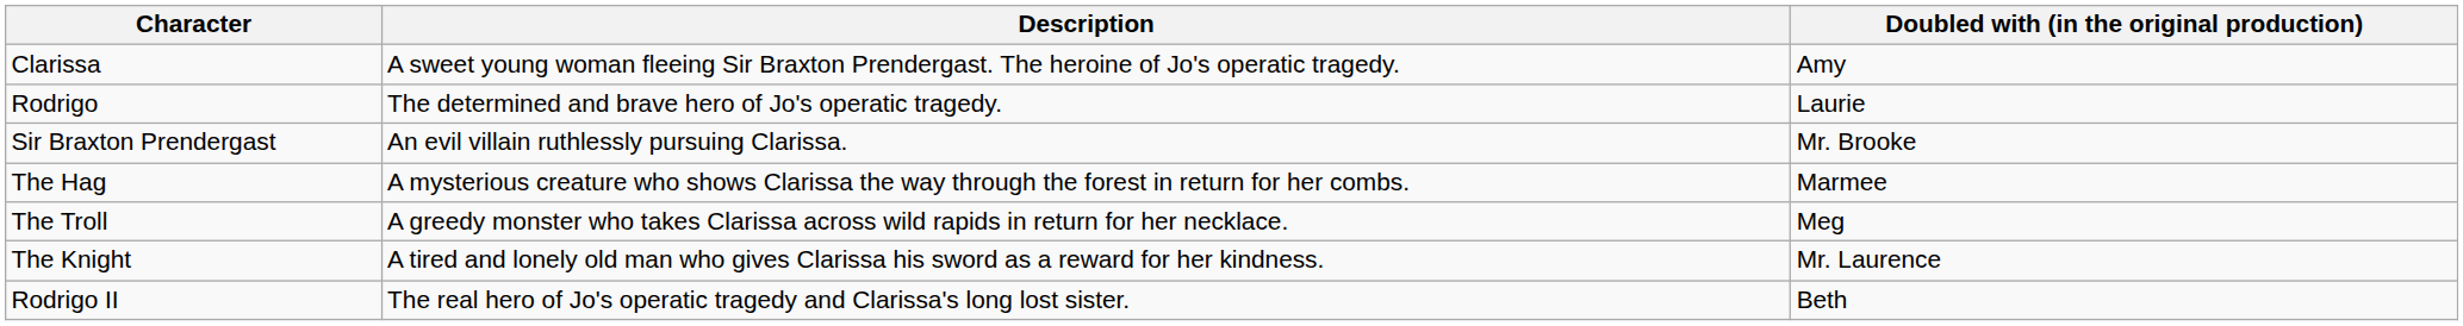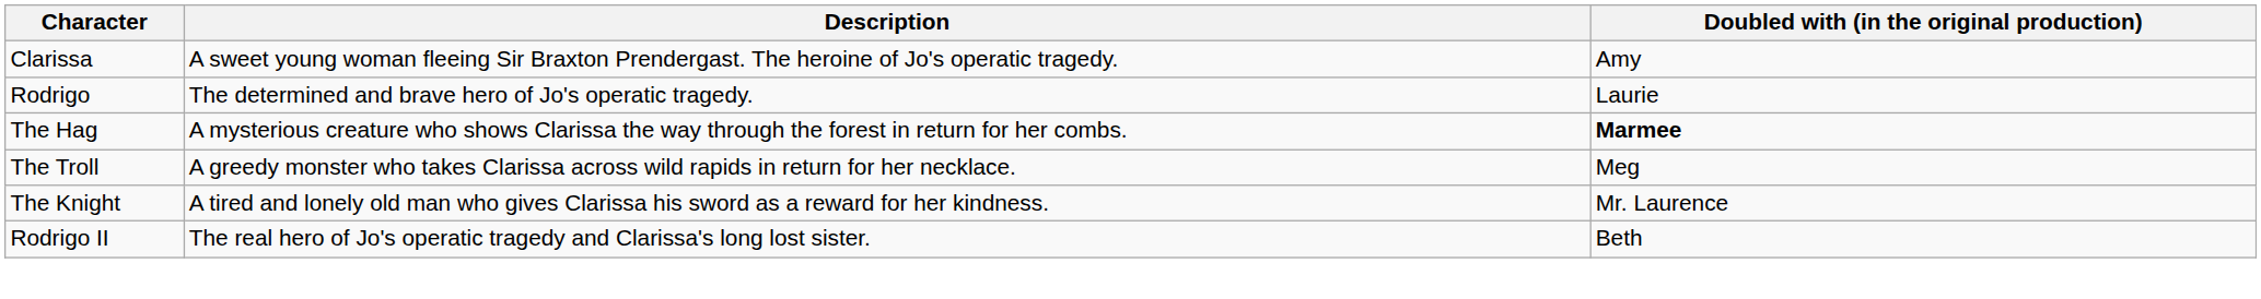 <table class= "wikitable" style="width:100%">
 <tr>
 <th>Character</th>
 <th>Description</th>
 <th>Doubled with (in the original production)</th>
 </tr>
 <tr>
 <td>Clarissa</td>
 <td>A sweet young woman fleeing Sir Braxton Prendergast. The heroine of Jo's operatic tragedy.</td>
 <td>Amy</td>
 </tr>
 <tr>
 <td>Rodrigo</td>
 <td>The determined and brave hero of Jo's operatic tragedy.</td>
 <td>Laurie</td>
 </tr>
 <tr>
-<td>Sir Braxton Prendergast</td>
-<td>An evil villain ruthlessly pursuing Clarissa.</td>
-<td>Mr. Brooke</td>
-</tr>
-<tr>
 <td>The Hag</td>
 <td>A mysterious creature who shows Clarissa the way through the forest in return for her combs.</td>
-<td>Marmee</td>
+<td><strong>Marmee</strong></td>
 </tr>
 <tr>
 <td>The Troll</td>
 <td>A greedy monster who takes Clarissa across wild rapids in return for her necklace.</td>
 <td>Meg</td>
 </tr>
 <tr>
 <td>The Knight</td>
 <td>A tired and lonely old man who gives Clarissa his sword as a reward for her kindness.</td>
 <td>Mr. Laurence</td>
 </tr>
 <tr>
 <td>Rodrigo II</td>
 <td>The real hero of Jo's operatic tragedy and Clarissa's long lost sister.</td>
 <td>Beth</td>
 </tr>
 </table>
